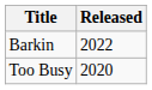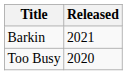 <table class="wikitable">
 <tr>
 <th>Title</th>
 <th>Released</th>
 </tr>
 <tr>
 <td>Barkin</td>
-<td>2022</td>
+<td>2021</td>
 </tr>
 <tr>
 <td>Too Busy</td>
 <td>2020</td>
 </tr>
 </table>
